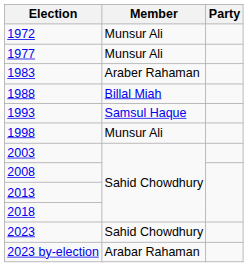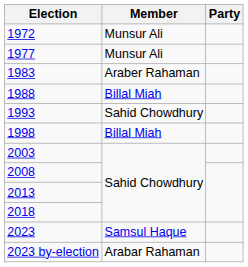 <table class="wikitable sortable">
 <tr>
 <th>Election</th>
 <th>Member</th>
 <th colspan=2>Party</th>
 </tr>
 <tr>
 <td><a href='#'>1972</a></td>
 <td>Munsur Ali</td>
 <td></td>
 </tr>
 <tr>
 <td><a href='#'>1977</a></td>
 <td>Munsur Ali</td>
 <td></td>
 </tr>
 <tr>
 <td><a href='#'>1983</a></td>
 <td>Araber Rahaman</td>
 </tr>
 <tr>
 <td><a href='#'>1988</a></td>
 <td><a href='#'>Billal Miah</a></td>
 <td></td>
 </tr>
 <tr>
 <td><a href='#'>1993</a></td>
-<td><a href='#'>Samsul Haque</a></td>
+<td>Sahid Chowdhury</td>
 <td></td>
 </tr>
 <tr>
 <td><a href='#'>1998</a></td>
-<td>Munsur Ali</td>
+<td><a href='#'>Billal Miah</a></td>
 <td></td>
 </tr>
 <tr>
 <td><a href='#'>2003</a></td>
 <td rowspan=4>Sahid Chowdhury</td>
 <td></td>
 </tr>
 <tr>
 <td><a href='#'>2008</a></td>
 </tr>
 <tr>
 <td><a href='#'>2013</a></td>
 </tr>
 <tr>
 <td><a href='#'>2018</a></td>
 </tr>
 <tr>
 <td><a href='#'>2023</a></td>
-<td>Sahid Chowdhury</td>
+<td><a href='#'>Samsul Haque</a></td>
 <td></td>
 </tr>
 <tr>
 <td><a href='#'>2023 by-election</a></td>
 <td>Arabar Rahaman</td>
 <td></td>
 </tr>
 </table>
